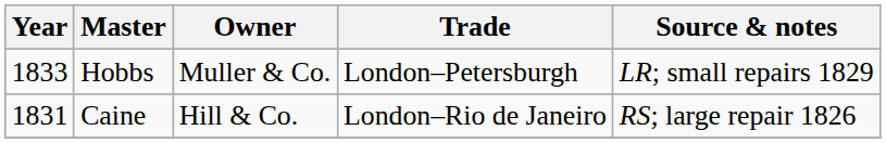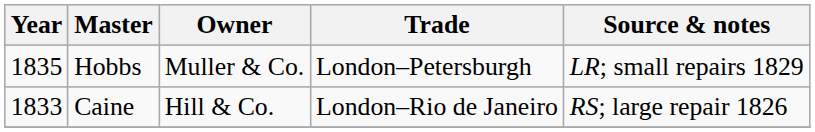 <table class="sortable wikitable">
 <tr>
 <th>Year</th>
 <th>Master</th>
 <th>Owner</th>
 <th>Trade</th>
 <th>Source & notes</th>
 </tr>
 <tr>
-<td>1833</td>
+<td>1835</td>
 <td>Hobbs</td>
 <td>Muller & Co.</td>
 <td>London–Petersburgh</td>
 <td><em>LR</em>; small repairs 1829</td>
 </tr>
 <tr>
-<td>1831</td>
+<td>1833</td>
 <td>Caine</td>
 <td>Hill & Co.</td>
 <td>London–Rio de Janeiro</td>
 <td><em>RS</em>; large repair 1826</td>
 </tr>
 <tr>
 </tr>
 </table>
